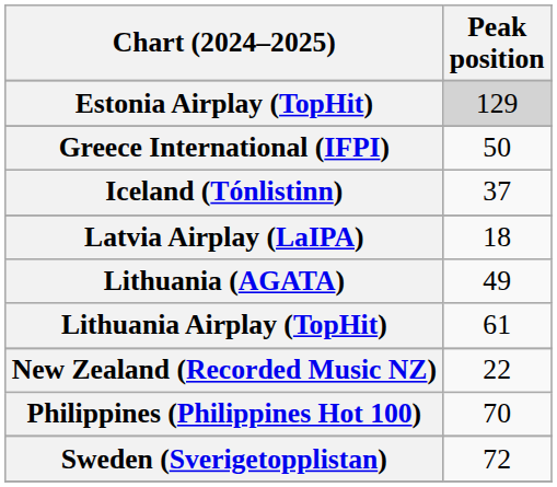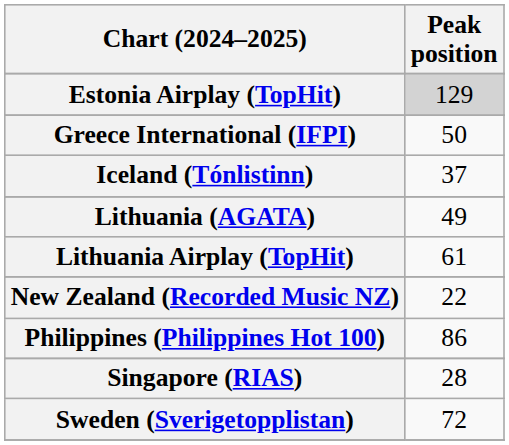 <table class="wikitable sortable plainrowheaders" style="text-align:center">
 <tr>
 <th scope="col">Chart (2024–2025)</th>
 <th scope="col">Peak<br>position</th>
 </tr>
 <tr>
 </tr>
 <tr>
 </tr>
 <tr>
 </tr>
 <tr>
 </tr>
 <tr>
 </tr>
 <tr>
 <th scope="row">Estonia Airplay (<a href='#'>TopHit</a>)</th>
 <td style="background: lightgrey;">129</td>
 </tr>
 <tr>
 </tr>
 <tr>
 <th scope="row">Greece International (<a href='#'>IFPI</a>)</th>
 <td>50</td>
 </tr>
 <tr>
 <th scope="row">Iceland (<a href='#'>Tónlistinn</a>)</th>
 <td>37</td>
 </tr>
 <tr>
 </tr>
 <tr>
-<th scope="row">Latvia Airplay (<a href='#'>LaIPA</a>)</th>
-<td>18</td>
-</tr>
-<tr>
 <th scope="row">Lithuania (<a href='#'>AGATA</a>)</th>
 <td>49</td>
 </tr>
 <tr>
 <th scope="row">Lithuania Airplay (<a href='#'>TopHit</a>)</th>
 <td>61</td>
 </tr>
 <tr>
 </tr>
 <tr>
 <th scope="row">New Zealand (<a href='#'>Recorded Music NZ</a>)</th>
 <td>22</td>
 </tr>
 <tr>
 <th scope="row">Philippines (<a href='#'>Philippines Hot 100</a>)</th>
-<td>70</td>
+<td>86</td>
 </tr>
 <tr>
+</tr>
+<tr>
+<th scope="row">Singapore (<a href='#'>RIAS</a>)</th>
+<td>28</td>
 </tr>
 <tr>
 <th scope="row">Sweden (<a href='#'>Sverigetopplistan</a>)</th>
 <td>72</td>
 </tr>
 <tr>
 </tr>
 <tr>
 </tr>
 <tr>
 </tr>
 <tr>
 </tr>
 <tr>
 </tr>
 <tr>
 </tr>
 <tr>
 </tr>
 </table>
